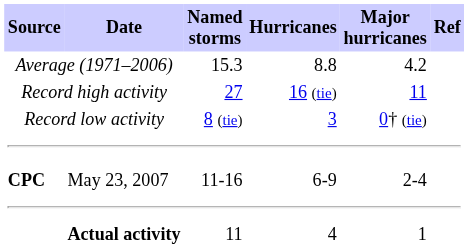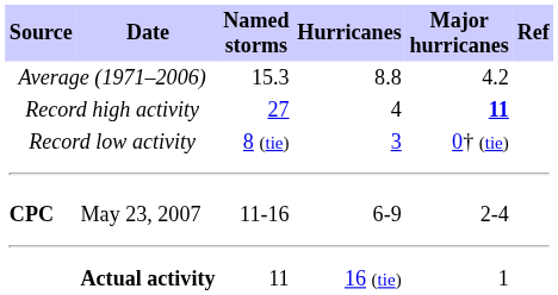 <table class="toccolours" cellspacing=0 cellpadding=3 style="float:right; margin-left:1em; text-align:right; clear: right;">
 <tr style="background:#ccccff">
 <td align="center"><strong>Source</strong></td>
 <td align="center"><strong>Date</strong></td>
 <td align="center"><strong><span>Named<br>storms</span></strong></td>
 <td align="center"><strong><span>Hurricanes</span></strong></td>
 <td align="center"><strong><span>Major<br>hurricanes</span></strong></td>
 <td align="center"><strong><span>Ref</span></strong></td>
 </tr>
 <tr>
 <td style="text-align:center;" colspan="2"><em>Average <span>(1971–2006)</span></em></td>
 <td>15.3</td>
 <td>8.8</td>
 <td>4.2</td>
 </tr>
 <tr>
 <td style="text-align:center;" colspan="2"><em>Record high activity</em></td>
 <td><a href='#'>27</a></td>
-<td><a href='#'>16</a> <small>(<a href='#'>tie</a>)</small></td>
-<td><a href='#'>11</a></td>
+<td>4</td>
+<td><strong><a href='#'>11</a></strong></td>
 </tr>
 <tr>
 <td style="text-align:center;" colspan="2"><em>Record low activity</em></td>
 <td><a href='#'>8</a> <small>(<a href='#'>tie</a>)</small></td>
 <td><a href='#'>3</a></td>
 <td><a href='#'>0</a>† <small>(<a href='#'>tie</a>)</small></td>
 </tr>
 <tr>
 <td colspan="6" style="text-align:center;"><hr></td>
 </tr>
 <tr>
 <td style="text-align:left;" colspan="5"></td>
 </tr>
 <tr>
 <td align="left"><strong>CPC</strong></td>
 <td align="left">May 23, 2007</td>
 <td>11-16</td>
 <td>6-9</td>
 <td>2-4</td>
 <td></td>
 </tr>
 <tr>
 <td colspan="6" style="text-align:center;"><hr></td>
 </tr>
 <tr>
 <td align="left"></td>
 <td align="left"><strong>Actual activity</strong><br></td>
 <td>11</td>
-<td>4</td>
+<td><a href='#'>16</a> <small>(<a href='#'>tie</a>)</small></td>
 <td>1</td>
 </tr>
 <tr>
 </tr>
 </table>
